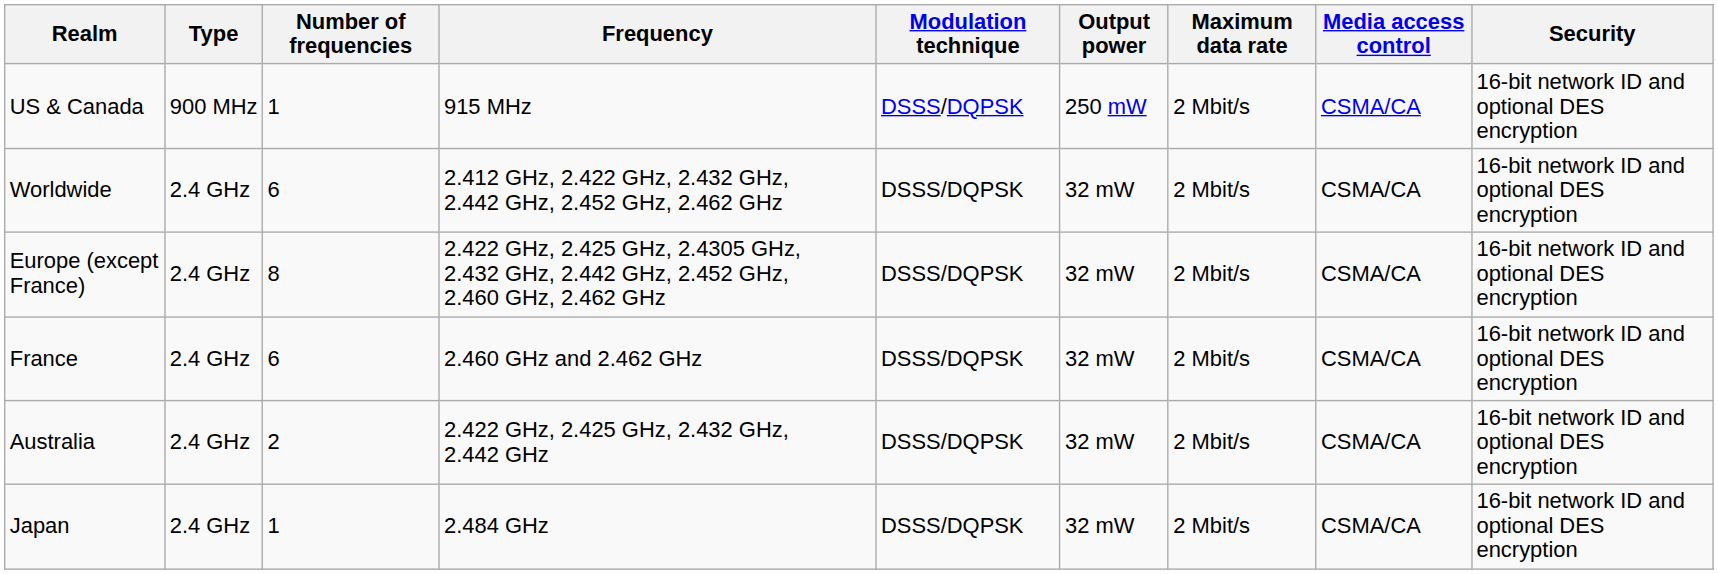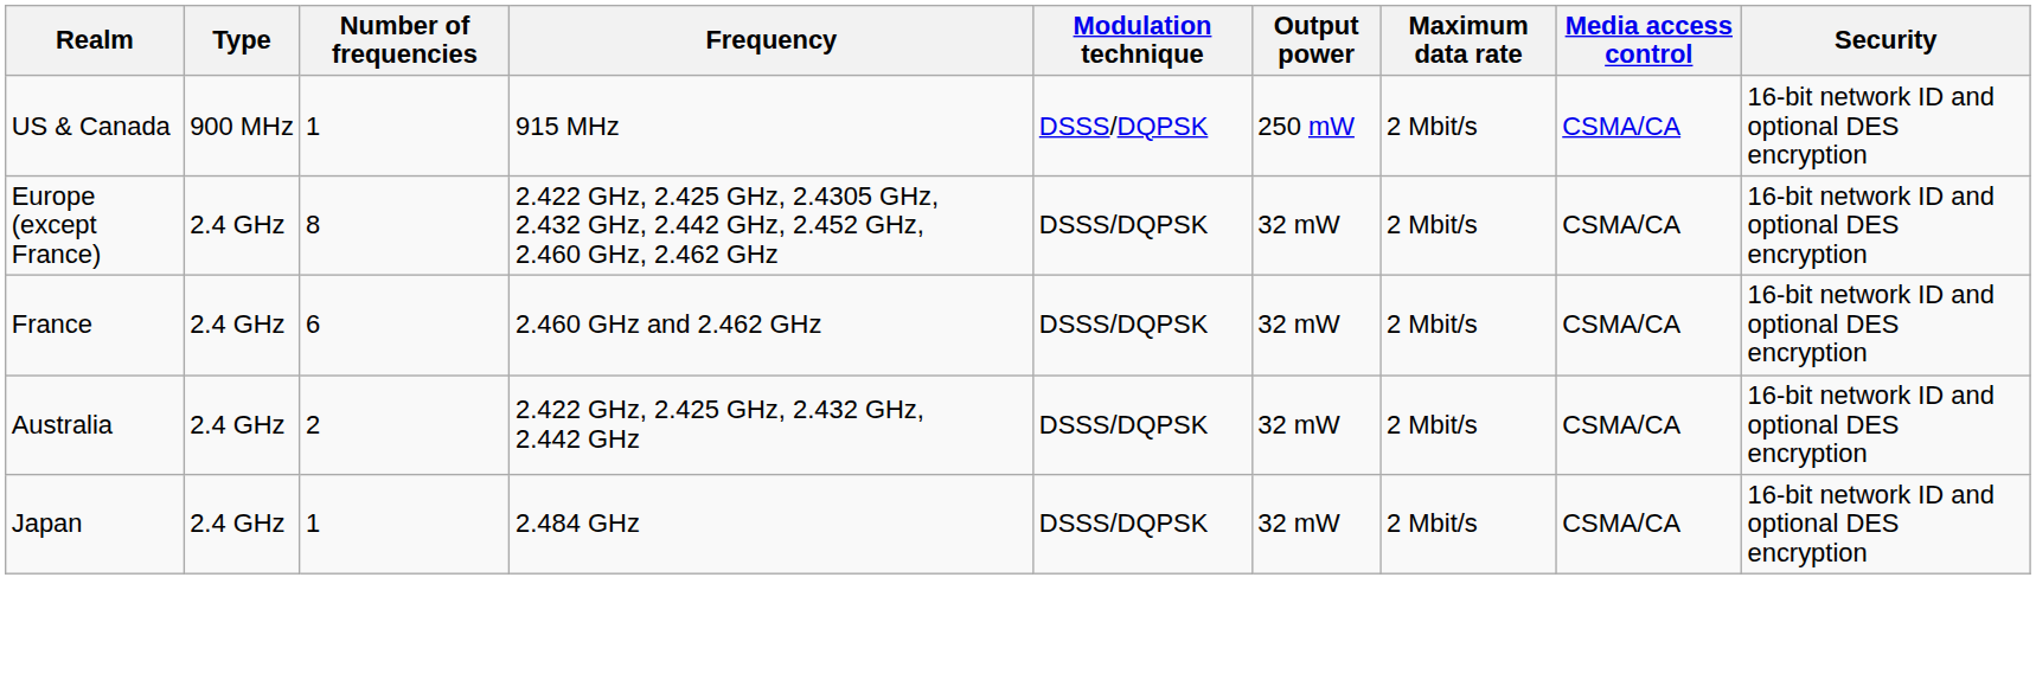 <table class="wikitable">
 <tr>
 <th>Realm</th>
 <th>Type</th>
 <th>Number of frequencies</th>
 <th>Frequency</th>
 <th><a href='#'>Modulation</a> technique</th>
 <th>Output power</th>
 <th>Maximum data rate</th>
 <th><a href='#'>Media access control</a></th>
 <th>Security</th>
 </tr>
 <tr>
 <td>US & Canada</td>
 <td>900 MHz</td>
 <td>1</td>
 <td>915 MHz</td>
 <td><a href='#'>DSSS</a>/<a href='#'>DQPSK</a></td>
 <td>250 <a href='#'>mW</a></td>
 <td>2 Mbit/s</td>
 <td><a href='#'>CSMA/CA</a></td>
-<td>16-bit network ID and optional DES encryption</td>
-</tr>
-<tr>
-<td>Worldwide</td>
-<td>2.4 GHz</td>
-<td>6</td>
-<td>2.412 GHz, 2.422 GHz, 2.432 GHz, 2.442 GHz, 2.452 GHz, 2.462 GHz</td>
-<td>DSSS/DQPSK</td>
-<td>32 mW</td>
-<td>2 Mbit/s</td>
-<td>CSMA/CA</td>
 <td>16-bit network ID and optional DES encryption</td>
 </tr>
 <tr>
 <td>Europe (except France)</td>
 <td>2.4 GHz</td>
 <td>8</td>
 <td>2.422 GHz, 2.425 GHz, 2.4305 GHz, 2.432 GHz, 2.442 GHz, 2.452 GHz, 2.460 GHz, 2.462 GHz</td>
 <td>DSSS/DQPSK</td>
 <td>32 mW</td>
 <td>2 Mbit/s</td>
 <td>CSMA/CA</td>
 <td>16-bit network ID and optional DES encryption</td>
 </tr>
 <tr>
 <td>France</td>
 <td>2.4 GHz</td>
 <td>6</td>
 <td>2.460 GHz and 2.462 GHz</td>
 <td>DSSS/DQPSK</td>
 <td>32 mW</td>
 <td>2 Mbit/s</td>
 <td>CSMA/CA</td>
 <td>16-bit network ID and optional DES encryption</td>
 </tr>
 <tr>
 <td>Australia</td>
 <td>2.4 GHz</td>
 <td>2</td>
 <td>2.422 GHz, 2.425 GHz, 2.432 GHz, 2.442 GHz</td>
 <td>DSSS/DQPSK</td>
 <td>32 mW</td>
 <td>2 Mbit/s</td>
 <td>CSMA/CA</td>
 <td>16-bit network ID and optional DES encryption</td>
 </tr>
 <tr>
 <td>Japan</td>
 <td>2.4 GHz</td>
 <td>1</td>
 <td>2.484 GHz</td>
 <td>DSSS/DQPSK</td>
 <td>32 mW</td>
 <td>2 Mbit/s</td>
 <td>CSMA/CA</td>
 <td>16-bit network ID and optional DES encryption</td>
 </tr>
 </table>
